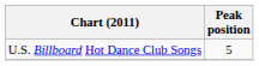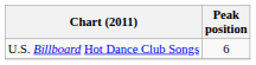 <table class="wikitable">
 <tr>
 <th>Chart (2011)</th>
 <th>Peak<br>position</th>
 </tr>
 <tr>
 <td>U.S. <em><a href='#'>Billboard</a></em> <a href='#'>Hot Dance Club Songs</a></td>
-<td align="center">5</td>
+<td align="center">6</td>
 </tr>
 <tr>
 </tr>
 </table>
